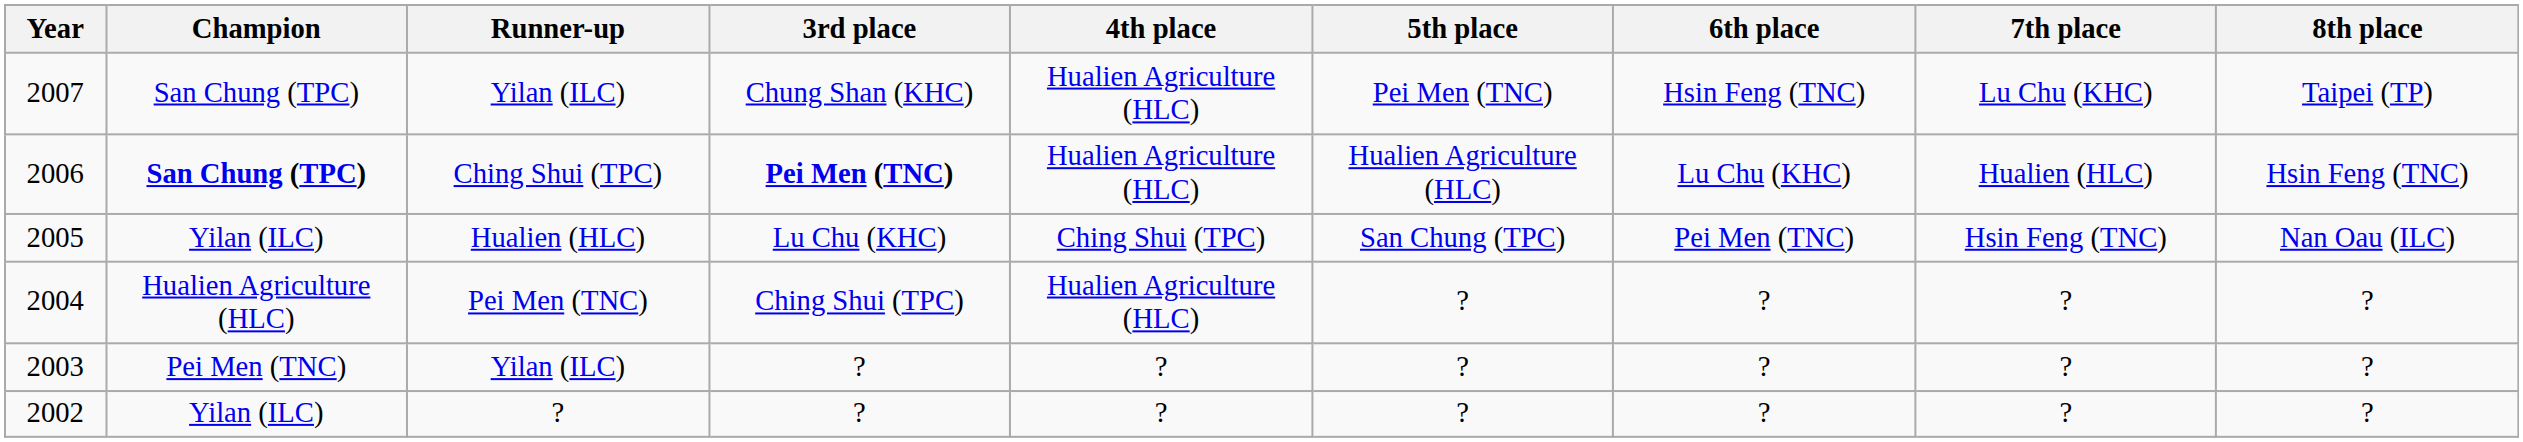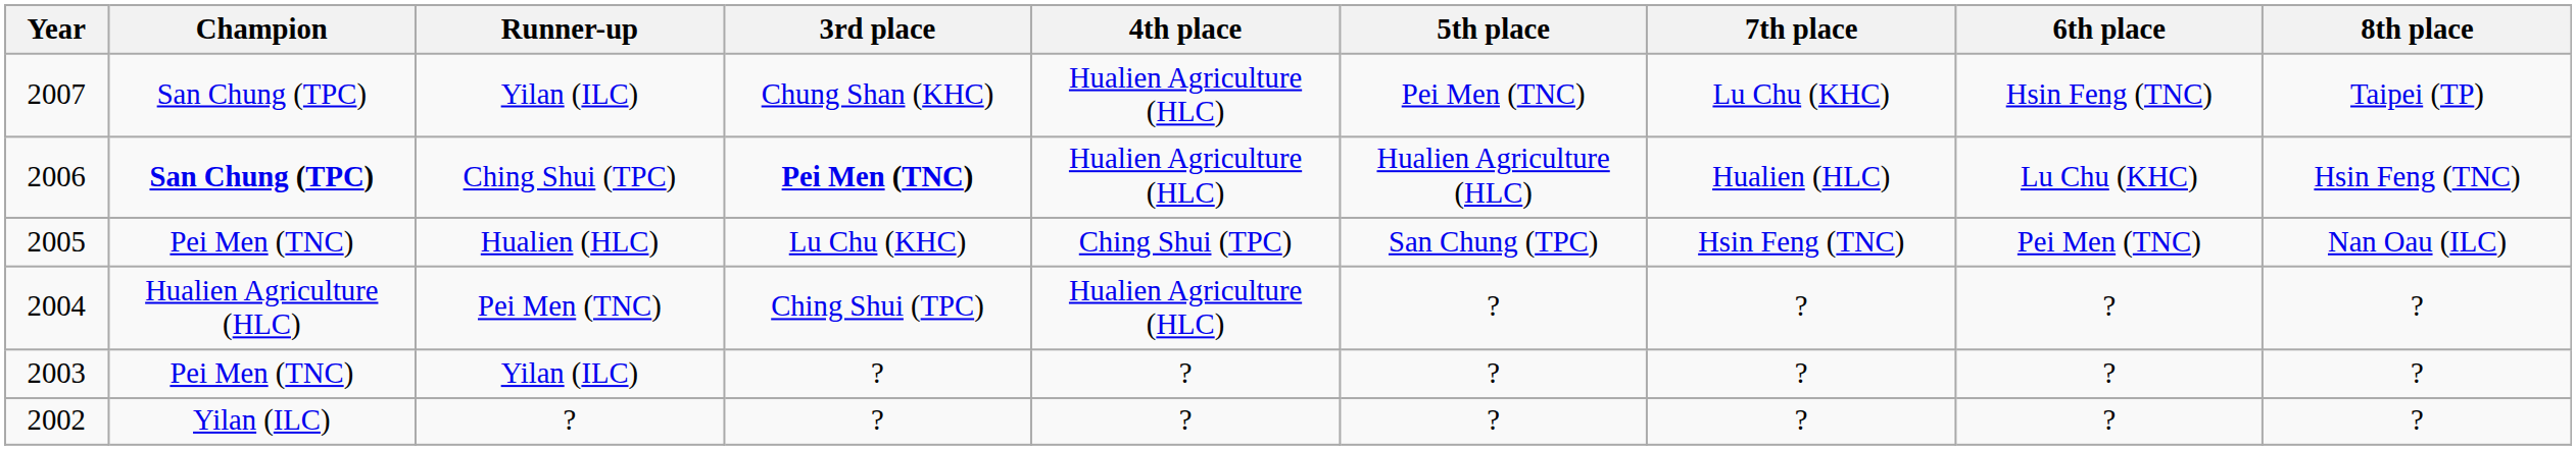 <table class="wikitable" style="font-size:90%; text-align:center; width:100%;">
 <tr>
 <th width="4%">Year</th>
 <th width="12%">Champion</th>
 <th width="12%">Runner-up</th>
 <th width="12%">3rd place</th>
 <th width="12%">4th place</th>
 <th width="12%">5th place</th>
+<th width="12%">7th place</th>
 <th width="12%">6th place</th>
-<th width="12%">7th place</th>
 <th width="12%">8th place</th>
 </tr>
 <tr>
 <td>2007</td>
 <td><a href='#'>San Chung</a> (<a href='#'>TPC</a>)</td>
 <td><a href='#'>Yilan</a> (<a href='#'>ILC</a>)</td>
 <td><a href='#'>Chung Shan</a> (<a href='#'>KHC</a>)</td>
 <td><a href='#'>Hualien Agriculture</a> (<a href='#'>HLC</a>)</td>
 <td><a href='#'>Pei Men</a> (<a href='#'>TNC</a>)</td>
+<td><a href='#'>Lu Chu</a> (<a href='#'>KHC</a>)</td>
 <td><a href='#'>Hsin Feng</a> (<a href='#'>TNC</a>)</td>
-<td><a href='#'>Lu Chu</a> (<a href='#'>KHC</a>)</td>
 <td><a href='#'>Taipei</a> (<a href='#'>TP</a>)</td>
 </tr>
 <tr>
 <td>2006</td>
 <td><strong><a href='#'>San Chung</a> (<a href='#'>TPC</a>)</strong></td>
 <td><a href='#'>Ching Shui</a> (<a href='#'>TPC</a>)</td>
 <td><strong><a href='#'>Pei Men</a> (<a href='#'>TNC</a>)</strong></td>
 <td><a href='#'>Hualien Agriculture</a> (<a href='#'>HLC</a>)</td>
 <td><a href='#'>Hualien Agriculture</a> (<a href='#'>HLC</a>)</td>
+<td><a href='#'>Hualien</a> (<a href='#'>HLC</a>)</td>
 <td><a href='#'>Lu Chu</a> (<a href='#'>KHC</a>)</td>
-<td><a href='#'>Hualien</a> (<a href='#'>HLC</a>)</td>
 <td><a href='#'>Hsin Feng</a> (<a href='#'>TNC</a>)</td>
 </tr>
 <tr>
 <td>2005</td>
-<td><a href='#'>Yilan</a> (<a href='#'>ILC</a>)</td>
+<td><a href='#'>Pei Men</a> (<a href='#'>TNC</a>)</td>
 <td><a href='#'>Hualien</a> (<a href='#'>HLC</a>)</td>
 <td><a href='#'>Lu Chu</a> (<a href='#'>KHC</a>)</td>
 <td><a href='#'>Ching Shui</a> (<a href='#'>TPC</a>)</td>
 <td><a href='#'>San Chung</a> (<a href='#'>TPC</a>)</td>
+<td><a href='#'>Hsin Feng</a> (<a href='#'>TNC</a>)</td>
 <td><a href='#'>Pei Men</a> (<a href='#'>TNC</a>)</td>
-<td><a href='#'>Hsin Feng</a> (<a href='#'>TNC</a>)</td>
 <td><a href='#'>Nan Oau</a> (<a href='#'>ILC</a>)</td>
 </tr>
 <tr>
 <td>2004</td>
 <td><a href='#'>Hualien Agriculture</a> (<a href='#'>HLC</a>)</td>
 <td><a href='#'>Pei Men</a> (<a href='#'>TNC</a>)</td>
 <td><a href='#'>Ching Shui</a> (<a href='#'>TPC</a>)</td>
 <td><a href='#'>Hualien Agriculture</a> (<a href='#'>HLC</a>)</td>
 <td>?</td>
 <td>?</td>
 <td>?</td>
 <td>?</td>
 </tr>
 <tr>
 <td>2003</td>
 <td><a href='#'>Pei Men</a> (<a href='#'>TNC</a>)</td>
 <td><a href='#'>Yilan</a> (<a href='#'>ILC</a>)</td>
 <td>?</td>
 <td>?</td>
 <td>?</td>
 <td>?</td>
 <td>?</td>
 <td>?</td>
 </tr>
 <tr>
 <td>2002</td>
 <td><a href='#'>Yilan</a> (<a href='#'>ILC</a>)</td>
 <td>?</td>
 <td>?</td>
 <td>?</td>
 <td>?</td>
 <td>?</td>
 <td>?</td>
 <td>?</td>
 </tr>
 </table>
